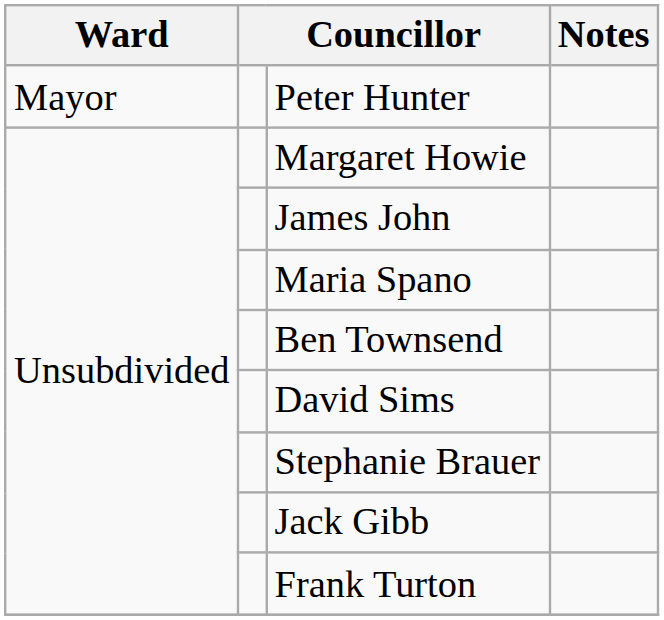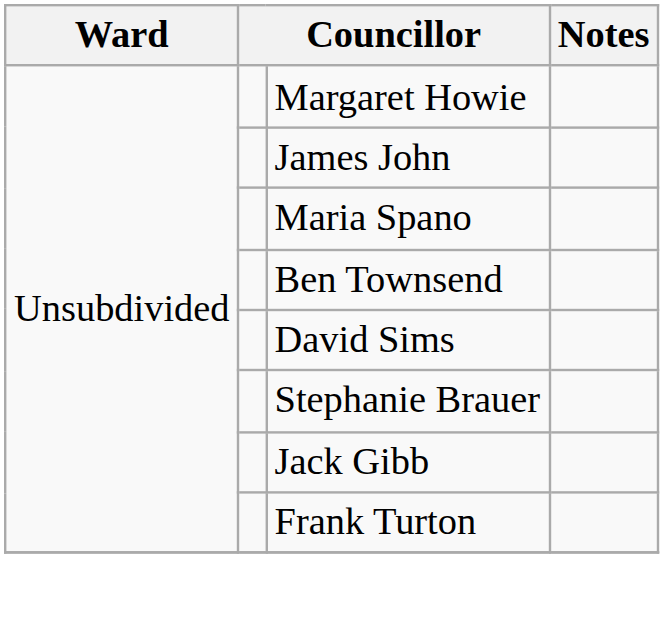 <table class="wikitable">
 <tr>
 <th>Ward</th>
 <th colspan="2">Councillor</th>
 <th>Notes</th>
-</tr>
-<tr>
-<td rowspan="1">Mayor</td>
-<td> </td>
-<td>Peter Hunter</td>
-<td></td>
 </tr>
 <tr>
 <td rowspan="8">Unsubdivided</td>
 <td> </td>
 <td>Margaret Howie</td>
 <td></td>
 </tr>
 <tr>
 <td> </td>
 <td>James John</td>
 <td></td>
 </tr>
 <tr>
 <td> </td>
 <td>Maria Spano</td>
 <td></td>
 </tr>
 <tr>
 <td> </td>
 <td>Ben Townsend</td>
 <td></td>
 </tr>
 <tr>
 <td> </td>
 <td>David Sims</td>
 <td></td>
 </tr>
 <tr>
 <td> </td>
 <td>Stephanie Brauer</td>
 <td></td>
 </tr>
 <tr>
 <td> </td>
 <td>Jack Gibb</td>
 <td></td>
 </tr>
 <tr>
 <td> </td>
 <td>Frank Turton</td>
 <td></td>
 </tr>
 <tr>
 </tr>
 </table>
